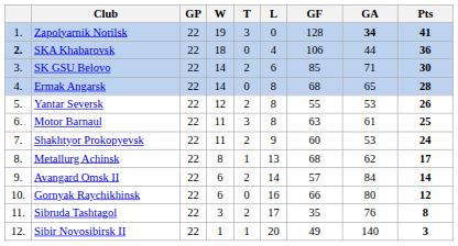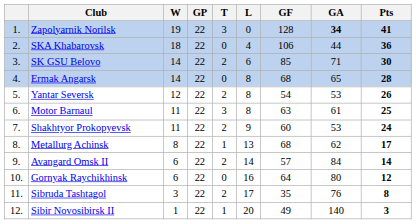 <table class="wikitable">
 <tr>
 <th width="30"></th>
 <th width="200">Club</th>
+<th width="30">W</th>
 <th width="30">GP</th>
-<th width="30">W</th>
 <th width="30">T</th>
 <th width="30">L</th>
 <th width="70">GF</th>
 <th width="70">GA</th>
 <th width="70">Pts</th>
 </tr>
 <tr bgcolor="#BCD2EE" align="center">
 <td>1.</td>
 <td align="left"><a href='#'>Zapolyarnik Norilsk</a></td>
+<td>19</td>
 <td>22</td>
-<td>19</td>
 <td>3</td>
 <td>0</td>
 <td>128</td>
 <td><strong>34</strong></td>
 <td><strong>41</strong></td>
 </tr>
 <tr bgcolor="#BCD2EE" align="center">
-<td><strong>2.</strong></td>
+<td>2.</td>
 <td align="left"><a href='#'>SKA Khabarovsk</a></td>
+<td>18</td>
 <td>22</td>
-<td>18</td>
 <td>0</td>
 <td>4</td>
 <td>106</td>
 <td>44</td>
 <td><strong>36</strong></td>
 </tr>
 <tr bgcolor="#BCD2EE" align="center">
 <td>3.</td>
 <td align="left"><a href='#'>SK GSU Belovo</a></td>
+<td>14</td>
 <td>22</td>
-<td>14</td>
 <td>2</td>
 <td>6</td>
 <td>85</td>
 <td>71</td>
 <td><strong>30</strong></td>
 </tr>
 <tr bgcolor="#BCD2EE" align="center">
 <td>4.</td>
 <td align="left"><a href='#'>Ermak Angarsk</a></td>
+<td>14</td>
 <td>22</td>
-<td>14</td>
 <td>0</td>
 <td>8</td>
 <td>68</td>
 <td>65</td>
 <td><strong>28</strong></td>
 </tr>
 <tr bgcolor="#FFFFFF" align="center">
 <td>5.</td>
 <td align="left"><a href='#'>Yantar Seversk</a></td>
+<td>12</td>
 <td>22</td>
-<td>12</td>
 <td>2</td>
 <td>8</td>
-<td>55</td>
+<td>54</td>
 <td>53</td>
 <td><strong>26</strong></td>
 </tr>
 <tr bgcolor="#FFFFFF" align="center">
 <td>6.</td>
 <td align="left"><a href='#'>Motor Barnaul</a></td>
+<td>11</td>
 <td>22</td>
-<td>11</td>
 <td>3</td>
 <td>8</td>
 <td>63</td>
 <td>61</td>
 <td><strong>25</strong></td>
 </tr>
 <tr bgcolor="#FFFFFF" align="center">
 <td>7.</td>
 <td align="left"><a href='#'>Shakhtyor Prokopyevsk</a></td>
+<td>11</td>
 <td>22</td>
-<td>11</td>
 <td>2</td>
 <td>9</td>
 <td>60</td>
 <td>53</td>
 <td><strong>24</strong></td>
 </tr>
 <tr bgcolor="#FFFFFF" align="center">
 <td>8.</td>
 <td align="left"><a href='#'>Metallurg Achinsk</a></td>
+<td>8</td>
 <td>22</td>
-<td>8</td>
 <td>1</td>
 <td>13</td>
 <td>68</td>
 <td>62</td>
 <td><strong>17</strong></td>
 </tr>
 <tr bgcolor="#FFFFFF" align="center">
 <td>9.</td>
 <td align="left"><a href='#'>Avangard Omsk II</a></td>
+<td>6</td>
 <td>22</td>
-<td>6</td>
 <td>2</td>
 <td>14</td>
 <td>57</td>
 <td>84</td>
 <td><strong>14</strong></td>
 </tr>
 <tr bgcolor="#FFFFFF" align="center">
 <td>10.</td>
 <td align="left"><a href='#'>Gornyak Raychikhinsk</a></td>
+<td>6</td>
 <td>22</td>
-<td>6</td>
 <td>0</td>
 <td>16</td>
-<td>66</td>
+<td>64</td>
 <td>80</td>
 <td><strong>12</strong></td>
 </tr>
 <tr bgcolor="#FFFFFF" align="center">
 <td>11.</td>
 <td align="left"><a href='#'>Sibruda Tashtagol</a></td>
+<td>3</td>
 <td>22</td>
-<td>3</td>
 <td>2</td>
 <td>17</td>
 <td>35</td>
 <td>76</td>
 <td><strong>8</strong></td>
 </tr>
 <tr bgcolor="#FFFFFF" align="center">
 <td>12.</td>
 <td align="left"><a href='#'>Sibir Novosibirsk II</a></td>
+<td>1</td>
 <td>22</td>
-<td>1</td>
 <td>1</td>
 <td>20</td>
 <td>49</td>
 <td>140</td>
 <td><strong>3</strong></td>
 </tr>
 </table>
